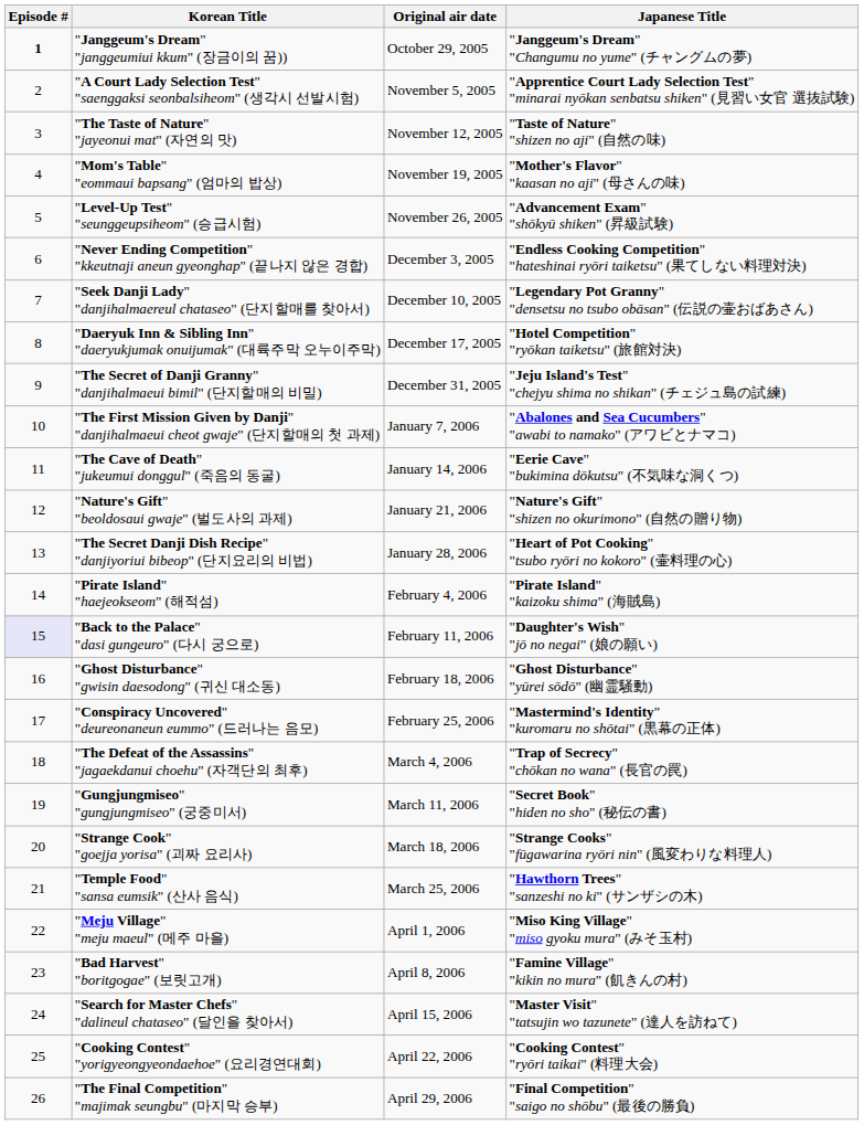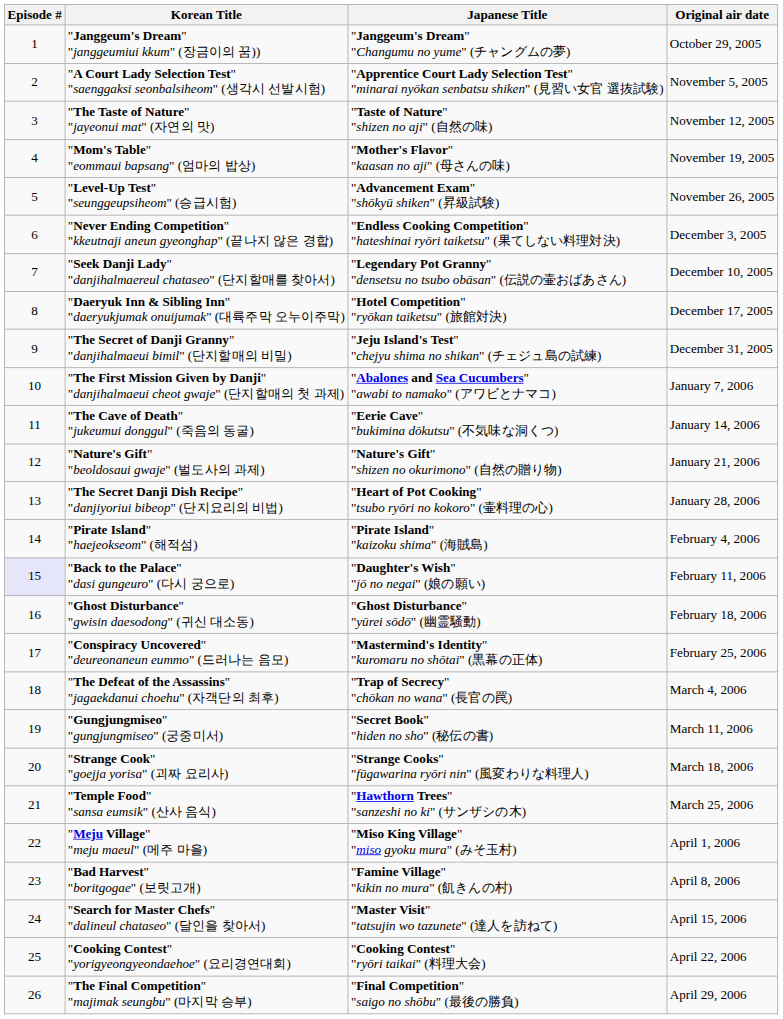 <table class="wikitable">
 <tr>
 <th>Episode #</th>
 <th>Korean Title</th>
+<th>Japanese Title</th>
 <th>Original air date</th>
-<th>Japanese Title</th>
 </tr>
 <tr>
-<td align="center"><strong>1</strong></td>
+<td align="center">1</td>
 <td>"<strong>Janggeum's Dream</strong>"<br>"<em>janggeumiui kkum</em>" (장금이의 꿈))</td>
+<td>"<strong>Janggeum's Dream</strong>"<br>"<em>Changumu no yume</em>" (チャングムの夢)</td>
 <td>October 29, 2005</td>
-<td>"<strong>Janggeum's Dream</strong>"<br>"<em>Changumu no yume</em>" (チャングムの夢)</td>
 </tr>
 <tr>
 <td align="center">2</td>
 <td>"<strong>A Court Lady Selection Test</strong>"<br>"<em>saenggaksi seonbalsiheom</em>" (생각시 선발시험)</td>
+<td>"<strong>Apprentice Court Lady Selection Test</strong>"<br>"<em>minarai nyōkan senbatsu shiken</em>" (見習い女官 選抜試験)</td>
 <td>November 5, 2005</td>
-<td>"<strong>Apprentice Court Lady Selection Test</strong>"<br>"<em>minarai nyōkan senbatsu shiken</em>" (見習い女官 選抜試験)</td>
 </tr>
 <tr>
 <td align="center">3</td>
 <td>"<strong>The Taste of Nature</strong>"<br>"<em>jayeonui mat</em>" (자연의 맛)</td>
+<td>"<strong>Taste of Nature</strong>"<br>"<em>shizen no aji</em>" (自然の味)</td>
 <td>November 12, 2005</td>
-<td>"<strong>Taste of Nature</strong>"<br>"<em>shizen no aji</em>" (自然の味)</td>
 </tr>
 <tr>
 <td align="center">4</td>
 <td>"<strong>Mom's Table</strong>"<br>"<em>eommaui bapsang</em>" (엄마의 밥상)</td>
+<td>"<strong>Mother's Flavor</strong>"<br>"<em>kaasan no aji</em>" (母さんの味)</td>
 <td>November 19, 2005</td>
-<td>"<strong>Mother's Flavor</strong>"<br>"<em>kaasan no aji</em>" (母さんの味)</td>
 </tr>
 <tr>
 <td align="center">5</td>
 <td>"<strong>Level-Up Test</strong>"<br>"<em>seunggeupsiheom</em>" (승급시험)</td>
+<td>"<strong>Advancement Exam</strong>"<br>"<em>shōkyū shiken</em>" (昇級試験)</td>
 <td>November 26, 2005</td>
-<td>"<strong>Advancement Exam</strong>"<br>"<em>shōkyū shiken</em>" (昇級試験)</td>
 </tr>
 <tr>
 <td align="center">6</td>
 <td>"<strong>Never Ending Competition</strong>"<br>"<em>kkeutnaji aneun gyeonghap</em>" (끝나지 않은 경합)</td>
+<td>"<strong>Endless Cooking Competition</strong>"<br>"<em>hateshinai ryōri taiketsu</em>" (果てしない料理対決)</td>
 <td>December 3, 2005</td>
-<td>"<strong>Endless Cooking Competition</strong>"<br>"<em>hateshinai ryōri taiketsu</em>" (果てしない料理対決)</td>
 </tr>
 <tr>
 <td align="center">7</td>
 <td>"<strong>Seek Danji Lady</strong>"<br>"<em>danjihalmaereul chataseo</em>" (단지할매를 찾아서)</td>
+<td>"<strong>Legendary Pot Granny</strong>"<br>"<em>densetsu no tsubo obāsan</em>" (伝説の壷おばあさん)</td>
 <td>December 10, 2005</td>
-<td>"<strong>Legendary Pot Granny</strong>"<br>"<em>densetsu no tsubo obāsan</em>" (伝説の壷おばあさん)</td>
 </tr>
 <tr>
 <td align="center">8</td>
 <td>"<strong>Daeryuk Inn & Sibling Inn</strong>"<br>"<em>daeryukjumak onuijumak</em>" (대륙주막 오누이주막)</td>
+<td>"<strong>Hotel Competition</strong>"<br>"<em>ryōkan taiketsu</em>" (旅館対決)</td>
 <td>December 17, 2005</td>
-<td>"<strong>Hotel Competition</strong>"<br>"<em>ryōkan taiketsu</em>" (旅館対決)</td>
 </tr>
 <tr>
 <td align="center">9</td>
 <td>"<strong>The Secret of Danji Granny</strong>"<br>"<em>danjihalmaeui bimil</em>" (단지할매의 비밀)</td>
+<td>"<strong>Jeju Island's Test</strong>"<br>"<em>chejyu shima no shikan</em>" (チェジュ島の試練)</td>
 <td>December 31, 2005</td>
-<td>"<strong>Jeju Island's Test</strong>"<br>"<em>chejyu shima no shikan</em>" (チェジュ島の試練)</td>
 </tr>
 <tr>
 <td align="center">10</td>
 <td>"<strong>The First Mission Given by Danji</strong>"<br>"<em>danjihalmaeui cheot gwaje</em>" (단지할매의 첫 과제)</td>
+<td>"<strong><a href='#'>Abalones</a> and <a href='#'>Sea Cucumbers</a></strong>"<br>"<em>awabi to namako</em>" (アワビとナマコ)</td>
 <td>January 7, 2006</td>
-<td>"<strong><a href='#'>Abalones</a> and <a href='#'>Sea Cucumbers</a></strong>"<br>"<em>awabi to namako</em>" (アワビとナマコ)</td>
 </tr>
 <tr>
 <td align="center">11</td>
 <td>"<strong>The Cave of Death</strong>"<br>"<em>jukeumui donggul</em>" (죽음의 동굴)</td>
+<td>"<strong>Eerie Cave</strong>"<br>"<em>bukimina dōkutsu</em>" (不気味な洞くつ)</td>
 <td>January 14, 2006</td>
-<td>"<strong>Eerie Cave</strong>"<br>"<em>bukimina dōkutsu</em>" (不気味な洞くつ)</td>
 </tr>
 <tr>
 <td align="center">12</td>
 <td>"<strong>Nature's Gift</strong>"<br>"<em>beoldosaui gwaje</em>" (벌도사의 과제)</td>
+<td>"<strong>Nature's Gift</strong>"<br>"<em>shizen no okurimono</em>" (自然の贈り物)</td>
 <td>January 21, 2006</td>
-<td>"<strong>Nature's Gift</strong>"<br>"<em>shizen no okurimono</em>" (自然の贈り物)</td>
 </tr>
 <tr>
 <td align="center">13</td>
 <td>"<strong>The Secret Danji Dish Recipe</strong>"<br>"<em>danjiyoriui bibeop</em>" (단지요리의 비법)</td>
+<td>"<strong>Heart of Pot Cooking</strong>"<br>"<em>tsubo ryōri no kokoro</em>" (壷料理の心)</td>
 <td>January 28, 2006</td>
-<td>"<strong>Heart of Pot Cooking</strong>"<br>"<em>tsubo ryōri no kokoro</em>" (壷料理の心)</td>
 </tr>
 <tr>
 <td align="center">14</td>
 <td>"<strong>Pirate Island</strong>"<br>"<em>haejeokseom</em>" (해적섬)</td>
+<td>"<strong>Pirate Island</strong>"<br>"<em>kaizoku shima</em>" (海賊島)</td>
 <td>February 4, 2006</td>
-<td>"<strong>Pirate Island</strong>"<br>"<em>kaizoku shima</em>" (海賊島)</td>
 </tr>
 <tr>
 <td align="center" style="background: lavender;">15</td>
 <td>"<strong>Back to the Palace</strong>"<br>"<em>dasi gungeuro</em>" (다시 궁으로)</td>
+<td>"<strong>Daughter's Wish</strong>"<br>"<em>jō no negai</em>" (娘の願い)</td>
 <td>February 11, 2006</td>
-<td>"<strong>Daughter's Wish</strong>"<br>"<em>jō no negai</em>" (娘の願い)</td>
 </tr>
 <tr>
 <td align="center">16</td>
 <td>"<strong>Ghost Disturbance</strong>"<br>"<em>gwisin daesodong</em>" (귀신 대소동)</td>
+<td>"<strong>Ghost Disturbance</strong>"<br>"<em>yūrei sōdō</em>" (幽霊騒動)</td>
 <td>February 18, 2006</td>
-<td>"<strong>Ghost Disturbance</strong>"<br>"<em>yūrei sōdō</em>" (幽霊騒動)</td>
 </tr>
 <tr>
 <td align="center">17</td>
 <td>"<strong>Conspiracy Uncovered</strong>"<br>"<em>deureonaneun eummo</em>" (드러나는 음모)</td>
+<td>"<strong>Mastermind's Identity</strong>"<br>"<em>kuromaru no shōtai</em>" (黒幕の正体)</td>
 <td>February 25, 2006</td>
-<td>"<strong>Mastermind's Identity</strong>"<br>"<em>kuromaru no shōtai</em>" (黒幕の正体)</td>
 </tr>
 <tr>
 <td align="center">18</td>
 <td>"<strong>The Defeat of the Assassins</strong>"<br>"<em>jagaekdanui choehu</em>" (자객단의 최후)</td>
+<td>"<strong>Trap of Secrecy</strong>"<br>"<em>chōkan no wana</em>" (長官の罠)</td>
 <td>March 4, 2006</td>
-<td>"<strong>Trap of Secrecy</strong>"<br>"<em>chōkan no wana</em>" (長官の罠)</td>
 </tr>
 <tr>
 <td align="center">19</td>
 <td>"<strong>Gungjungmiseo</strong>"<br>"<em>gungjungmiseo</em>" (궁중미서)</td>
+<td>"<strong>Secret Book</strong>"<br>"<em>hiden no sho</em>" (秘伝の書)</td>
 <td>March 11, 2006</td>
-<td>"<strong>Secret Book</strong>"<br>"<em>hiden no sho</em>" (秘伝の書)</td>
 </tr>
 <tr>
 <td align="center">20</td>
 <td>"<strong>Strange Cook</strong>"<br>"<em>goejja yorisa</em>" (괴짜 요리사)</td>
+<td>"<strong>Strange Cooks</strong>"<br>"<em>fūgawarina ryōri nin</em>" (風変わりな料理人)</td>
 <td>March 18, 2006</td>
-<td>"<strong>Strange Cooks</strong>"<br>"<em>fūgawarina ryōri nin</em>" (風変わりな料理人)</td>
 </tr>
 <tr>
 <td align="center">21</td>
 <td>"<strong>Temple Food</strong>"<br>"<em>sansa eumsik</em>" (산사 음식)</td>
+<td>"<strong><a href='#'>Hawthorn</a> Trees</strong>"<br>"<em>sanzeshi no ki</em>" (サンザシの木)</td>
 <td>March 25, 2006</td>
-<td>"<strong><a href='#'>Hawthorn</a> Trees</strong>"<br>"<em>sanzeshi no ki</em>" (サンザシの木)</td>
 </tr>
 <tr>
 <td align="center">22</td>
 <td>"<strong><a href='#'>Meju</a> Village</strong>"<br>"<em>meju maeul</em>" (메주 마을)</td>
+<td>"<strong>Miso King Village</strong>"<br>"<em><a href='#'>miso</a> gyoku mura</em>" (みそ玉村)</td>
 <td>April 1, 2006</td>
-<td>"<strong>Miso King Village</strong>"<br>"<em><a href='#'>miso</a> gyoku mura</em>" (みそ玉村)</td>
 </tr>
 <tr>
 <td align="center">23</td>
 <td>"<strong>Bad Harvest</strong>"<br>"<em>boritgogae</em>" (보릿고개)</td>
+<td>"<strong>Famine Village</strong>"<br>"<em>kikin no mura</em>" (飢きんの村)</td>
 <td>April 8, 2006</td>
-<td>"<strong>Famine Village</strong>"<br>"<em>kikin no mura</em>" (飢きんの村)</td>
 </tr>
 <tr>
 <td align="center">24</td>
 <td>"<strong>Search for Master Chefs</strong>"<br>"<em>dalineul chataseo</em>" (달인을 찾아서)</td>
+<td>"<strong>Master Visit</strong>"<br>"<em>tatsujin wo tazunete</em>" (達人を訪ねて)</td>
 <td>April 15, 2006</td>
-<td>"<strong>Master Visit</strong>"<br>"<em>tatsujin wo tazunete</em>" (達人を訪ねて)</td>
 </tr>
 <tr>
 <td align="center">25</td>
 <td>"<strong>Cooking Contest</strong>"<br>"<em>yorigyeongyeondaehoe</em>" (요리경연대회)</td>
+<td>"<strong>Cooking Contest</strong>"<br>"<em>ryōri taikai</em>" (料理大会)</td>
 <td>April 22, 2006</td>
-<td>"<strong>Cooking Contest</strong>"<br>"<em>ryōri taikai</em>" (料理大会)</td>
 </tr>
 <tr>
 <td align="center">26</td>
 <td>"<strong>The Final Competition</strong>"<br>"<em>majimak seungbu</em>" (마지막 승부)</td>
+<td>"<strong>Final Competition</strong>"<br>"<em>saigo no shōbu</em>" (最後の勝負)</td>
 <td>April 29, 2006</td>
-<td>"<strong>Final Competition</strong>"<br>"<em>saigo no shōbu</em>" (最後の勝負)</td>
 </tr>
 </table>
